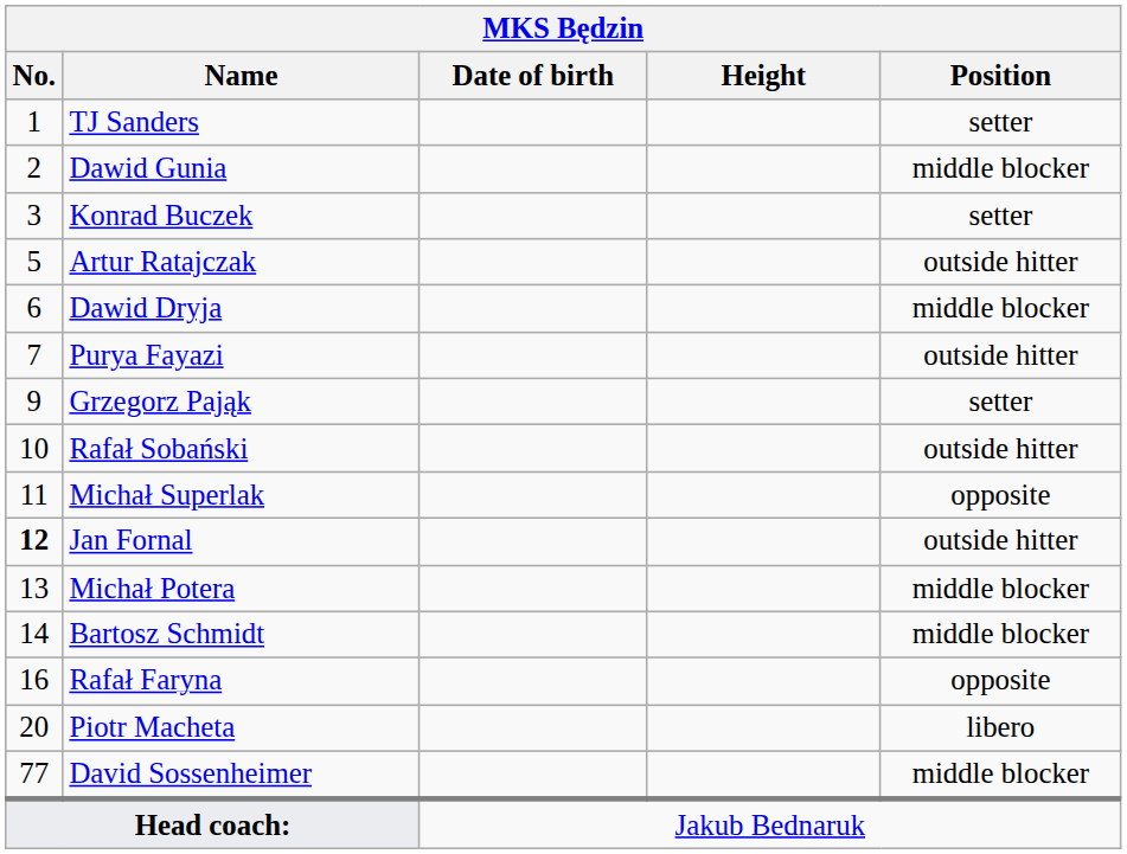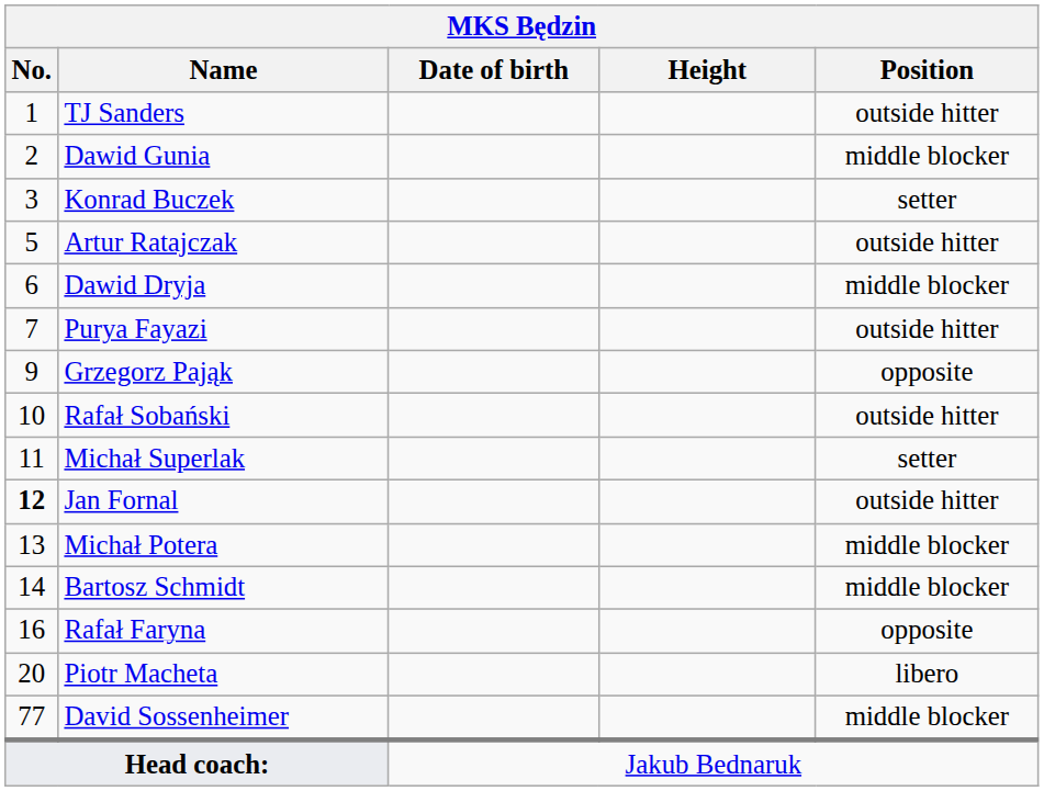 <table class="wikitable collapsible collapsed" style="font-size:100%; text-align:center">
 <tr>
 <th colspan=5 style="width:30em"><a href='#'>MKS Będzin</a></th>
 </tr>
 <tr>
 <th>No.</th>
 <th style="width:15em">Name</th>
 <th style="width:10em">Date of birth</th>
 <th style="width:10em">Height</th>
 <th style="width:10em">Position</th>
 </tr>
 <tr>
 <td>1</td>
 <td align=left> <a href='#'>TJ Sanders</a></td>
 <td align=right></td>
 <td></td>
-<td>setter</td>
+<td>outside hitter</td>
 </tr>
 <tr>
 <td>2</td>
 <td align=left> <a href='#'>Dawid Gunia</a></td>
 <td align=right></td>
 <td></td>
 <td>middle blocker</td>
 </tr>
 <tr>
 <td>3</td>
 <td align=left> <a href='#'>Konrad Buczek</a></td>
 <td align=right></td>
 <td></td>
 <td>setter</td>
 </tr>
 <tr>
 <td>5</td>
 <td align=left> <a href='#'>Artur Ratajczak</a></td>
 <td align=right></td>
 <td></td>
 <td>outside hitter</td>
 </tr>
 <tr>
 <td>6</td>
 <td align=left> <a href='#'>Dawid Dryja</a></td>
 <td align=right></td>
 <td></td>
 <td>middle blocker</td>
 </tr>
 <tr>
 <td>7</td>
 <td align=left> <a href='#'>Purya Fayazi</a></td>
 <td align=right></td>
 <td></td>
 <td>outside hitter</td>
 </tr>
 <tr>
 <td>9</td>
 <td align=left> <a href='#'>Grzegorz Pająk</a></td>
 <td align=right></td>
 <td></td>
-<td>setter</td>
+<td>opposite</td>
 </tr>
 <tr>
 <td>10</td>
 <td align=left> <a href='#'>Rafał Sobański</a></td>
 <td align=right></td>
 <td></td>
 <td>outside hitter</td>
 </tr>
 <tr>
 <td>11</td>
 <td align=left> <a href='#'>Michał Superlak</a></td>
 <td align=right></td>
 <td></td>
-<td>opposite</td>
+<td>setter</td>
 </tr>
 <tr>
 <td><strong>12</strong></td>
 <td align=left> <a href='#'>Jan Fornal</a></td>
 <td align=right></td>
 <td></td>
 <td>outside hitter</td>
 </tr>
 <tr>
 <td>13</td>
 <td align=left> <a href='#'>Michał Potera</a></td>
 <td align=right></td>
 <td></td>
 <td>middle blocker</td>
 </tr>
 <tr>
 <td>14</td>
 <td align=left> <a href='#'>Bartosz Schmidt</a></td>
 <td align=right></td>
 <td></td>
 <td>middle blocker</td>
 </tr>
 <tr>
 <td>16</td>
 <td align=left> <a href='#'>Rafał Faryna</a></td>
 <td align=right></td>
 <td></td>
 <td>opposite</td>
 </tr>
 <tr>
 <td>20</td>
 <td align=left> <a href='#'>Piotr Macheta</a></td>
 <td align=right></td>
 <td></td>
 <td>libero</td>
 </tr>
 <tr>
 <td>77</td>
 <td align=left> <a href='#'>David Sossenheimer</a></td>
 <td align=right></td>
 <td></td>
 <td>middle blocker</td>
 </tr>
 <tr style="border-top: 3px solid grey">
 <td colspan=2 style="background:#EAECF0"><strong>Head coach:</strong></td>
 <td colspan=3> <a href='#'>Jakub Bednaruk</a></td>
 </tr>
 </table>
